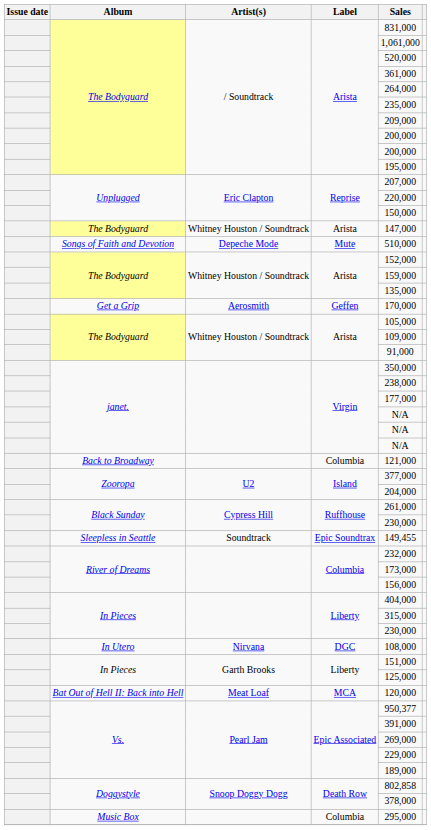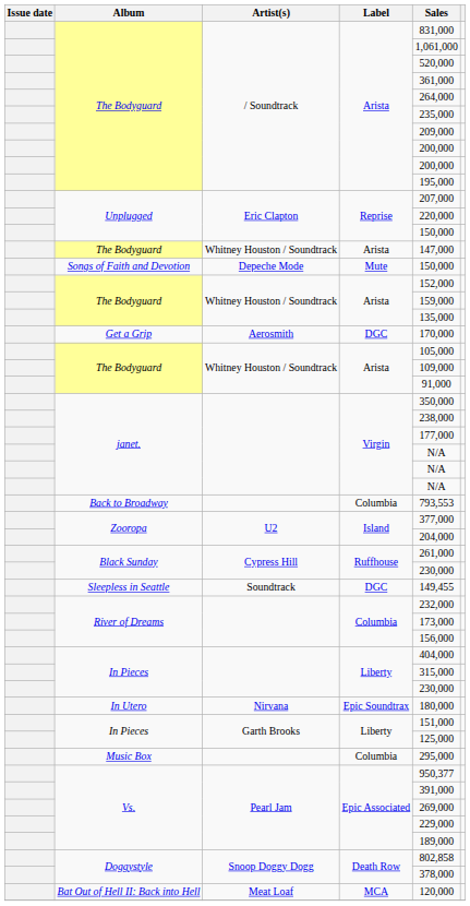 <table class="wikitable sortable plainrowheaders" style="text-align: center">
 <tr>
 <th scope=col>Issue date</th>
 <th scope=col>Album</th>
 <th scope=col>Artist(s)</th>
 <th scope=col>Label</th>
 <th scope=col>Sales</th>
 <th scope=col class="unsortable"></th>
 </tr>
 <tr>
 <th scope="row"></th>
 <td rowspan="10" bgcolor="#FFFF99" style="text-align:center;"><em><a href='#'>The Bodyguard</a></em> </td>
 <td rowspan="10" align="center"> / Soundtrack</td>
 <td rowspan="10" align="center"><a href='#'>Arista</a></td>
 <td align="center">831,000</td>
 <td align="center"></td>
 </tr>
 <tr>
 <th scope="row"></th>
 <td align="center">1,061,000</td>
 <td align="center"></td>
 </tr>
 <tr>
 <th scope="row"></th>
 <td align="center">520,000</td>
 <td align="center"></td>
 </tr>
 <tr>
 <th scope="row"></th>
 <td align="center">361,000</td>
 <td align="center"></td>
 </tr>
 <tr>
 <th scope="row"></th>
 <td align="center">264,000</td>
 <td align="center"></td>
 </tr>
 <tr>
 <th scope="row"></th>
 <td align="center">235,000</td>
 <td align="center"></td>
 </tr>
 <tr>
 <th scope="row"></th>
 <td align="center">209,000</td>
 <td align="center"></td>
 </tr>
 <tr>
 <th scope="row"></th>
 <td align="center">200,000</td>
 <td align="center"></td>
 </tr>
 <tr>
 <th scope="row"></th>
 <td align="center">200,000</td>
 <td align="center"></td>
 </tr>
 <tr>
 <th scope="row"></th>
 <td align="center">195,000</td>
 <td align="center"></td>
 </tr>
 <tr>
 <th scope="row"></th>
 <td rowspan="3" style="text-align:center;"><em><a href='#'>Unplugged</a></em></td>
 <td rowspan="3" align="center"><a href='#'>Eric Clapton</a></td>
 <td rowspan="3" align="center"><a href='#'>Reprise</a></td>
 <td align="center">207,000</td>
 <td align="center"></td>
 </tr>
 <tr>
 <th scope="row"></th>
 <td align="center">220,000</td>
 <td align="center"></td>
 </tr>
 <tr>
 <th scope="row"></th>
 <td align="center">150,000</td>
 <td align="center"></td>
 </tr>
 <tr>
 <th scope="row"></th>
 <td bgcolor="#FFFF99" style="text-align:center;"><em>The Bodyguard</em> </td>
 <td align="center">Whitney Houston / Soundtrack</td>
 <td align="center">Arista</td>
 <td align="center">147,000</td>
 <td align="center"></td>
 </tr>
 <tr>
 <th scope="row"></th>
 <td style="text-align:center;"><em><a href='#'>Songs of Faith and Devotion</a></em></td>
 <td align="center"><a href='#'>Depeche Mode</a></td>
 <td align="center"><a href='#'>Mute</a></td>
-<td align="center">510,000</td>
+<td align="center">150,000</td>
 <td align="center"></td>
 </tr>
 <tr>
 <th scope="row"></th>
 <td rowspan="3" bgcolor="#FFFF99" style="text-align:center;"><em>The Bodyguard</em> </td>
 <td rowspan="3" align="center">Whitney Houston / Soundtrack</td>
 <td rowspan="3" align="center">Arista</td>
 <td align="center">152,000</td>
 <td align="center"></td>
 </tr>
 <tr>
 <th scope="row"></th>
 <td align="center">159,000</td>
 <td align="center"></td>
 </tr>
 <tr>
 <th scope="row"></th>
 <td align="center">135,000</td>
 <td align="center"></td>
 </tr>
 <tr>
 <th scope="row"></th>
 <td style="text-align:center;"><em><a href='#'>Get a Grip</a></em></td>
 <td align="center"><a href='#'>Aerosmith</a></td>
-<td align="center"><a href='#'>Geffen</a></td>
+<td align="center"><a href='#'>DGC</a></td>
 <td align="center">170,000</td>
 <td align="center"></td>
 </tr>
 <tr>
 <th scope="row"></th>
 <td rowspan="3" bgcolor="#FFFF99" style="text-align:center;"><em>The Bodyguard</em> </td>
 <td rowspan="3" align="center">Whitney Houston / Soundtrack</td>
 <td rowspan="3" align="center">Arista</td>
 <td align="center">105,000</td>
 <td align="center"></td>
 </tr>
 <tr>
 <th scope="row"></th>
 <td align="center">109,000</td>
 <td align="center"></td>
 </tr>
 <tr>
 <th scope="row"></th>
 <td align="center">91,000</td>
 <td align="center"></td>
 </tr>
 <tr>
 <th scope="row"></th>
 <td align="center" rowspan=6><em><a href='#'>janet.</a></em></td>
 <td align="center" rowspan=6></td>
 <td align="center" rowspan=6><a href='#'>Virgin</a></td>
 <td align="center">350,000</td>
 <td align="center"></td>
 </tr>
 <tr>
 <th scope="row"></th>
 <td align="center">238,000</td>
 <td align="center"></td>
 </tr>
 <tr>
 <th scope="row"></th>
 <td align="center">177,000</td>
 <td align="center"></td>
 </tr>
 <tr>
 <th scope="row"></th>
 <td align="center">N/A</td>
 <td align="center"></td>
 </tr>
 <tr>
 <th scope="row"></th>
 <td align="center">N/A</td>
 <td align="center"></td>
 </tr>
 <tr>
 <th scope="row"></th>
 <td align="center">N/A</td>
 <td align="center"></td>
 </tr>
 <tr>
 <th scope="row"></th>
 <td align="center"><em><a href='#'>Back to Broadway</a></em></td>
 <td align="center"></td>
 <td align="center">Columbia</td>
-<td align="center">121,000</td>
+<td align="center">793,553</td>
 <td align="center"></td>
 </tr>
 <tr>
 <th scope="row"></th>
 <td align="center" rowspan=2><em><a href='#'>Zooropa</a></em></td>
 <td align="center" rowspan=2><a href='#'>U2</a></td>
 <td align="center" rowspan=2><a href='#'>Island</a></td>
 <td align="center">377,000</td>
 <td align="center"></td>
 </tr>
 <tr>
 <th scope="row"></th>
 <td align="center">204,000</td>
 <td align="center"></td>
 </tr>
 <tr>
 <th scope="row"></th>
 <td align="center" rowspan=2><em><a href='#'>Black Sunday</a></em></td>
 <td align="center" rowspan=2><a href='#'>Cypress Hill</a></td>
 <td align="center" rowspan=2><a href='#'>Ruffhouse</a></td>
 <td align="center">261,000</td>
 <td align="center"></td>
 </tr>
 <tr>
 <th scope="row"></th>
 <td align="center">230,000</td>
 <td align="center"></td>
 </tr>
 <tr>
 <th scope="row"></th>
 <td align="center"><em><a href='#'>Sleepless in Seattle</a></em></td>
 <td align="center">Soundtrack</td>
-<td align="center"><a href='#'>Epic Soundtrax</a></td>
+<td align="center"><a href='#'>DGC</a></td>
 <td align="center">149,455</td>
 <td align="center"></td>
 </tr>
 <tr>
 <th scope="row"></th>
 <td align="center" rowspan=3><em><a href='#'>River of Dreams</a></em></td>
 <td align="center" rowspan=3></td>
 <td align="center" rowspan=3><a href='#'>Columbia</a></td>
 <td align="center">232,000</td>
 <td align="center"></td>
 </tr>
 <tr>
 <th scope="row"></th>
 <td align="center">173,000</td>
 <td align="center"></td>
 </tr>
 <tr>
 <th scope="row"></th>
 <td align="center">156,000</td>
 <td align="center"></td>
 </tr>
 <tr>
 <th scope="row"></th>
 <td align="center" rowspan=3><em><a href='#'>In Pieces</a></em></td>
 <td align="center" rowspan=3></td>
 <td align="center" rowspan=3><a href='#'>Liberty</a></td>
 <td align="center">404,000</td>
 <td align="center"></td>
 </tr>
 <tr>
 <th scope="row"></th>
 <td align="center">315,000</td>
 <td align="center"></td>
 </tr>
 <tr>
 <th scope="row"></th>
 <td align="center">230,000</td>
 <td align="center"></td>
 </tr>
 <tr>
 <th scope="row"></th>
 <td align="center"><em><a href='#'>In Utero</a></em></td>
 <td align="center"><a href='#'>Nirvana</a></td>
-<td align="center"><a href='#'>DGC</a></td>
-<td align="center">108,000</td>
+<td align="center"><a href='#'>Epic Soundtrax</a></td>
+<td align="center">180,000</td>
 <td align="center"></td>
 </tr>
 <tr>
 <th scope="row"></th>
 <td align="center" rowspan=2><em>In Pieces</em></td>
 <td align="center" rowspan=2 data-sort-value="Brooks, Garth">Garth Brooks</td>
 <td align="center" rowspan=2>Liberty</td>
 <td align="center">151,000</td>
 <td align="center"></td>
 </tr>
 <tr>
 <th scope="row"></th>
 <td align="center">125,000</td>
 <td align="center"></td>
 </tr>
 <tr>
 <th scope="row"></th>
-<td align="center"><em><a href='#'>Bat Out of Hell II: Back into Hell</a></em></td>
-<td align="center"><a href='#'>Meat Loaf</a></td>
-<td align="center"><a href='#'>MCA</a></td>
-<td align="center">120,000</td>
+<td align="center"><em><a href='#'>Music Box</a></em></td>
+<td align="center"></td>
+<td align="center">Columbia</td>
+<td align="center">295,000</td>
 <td align="center"></td>
 </tr>
 <tr>
 <th scope="row"></th>
 <td align="center" rowspan=5><em><a href='#'>Vs.</a></em></td>
 <td align="center" rowspan=5><a href='#'>Pearl Jam</a></td>
 <td align="center" rowspan=5><a href='#'>Epic Associated</a></td>
 <td align="center">950,377</td>
 <td align="center"></td>
 </tr>
 <tr>
 <th scope="row"></th>
 <td align="center">391,000</td>
 <td align="center"></td>
 </tr>
 <tr>
 <th scope="row"></th>
 <td align="center">269,000</td>
 <td align="center"></td>
 </tr>
 <tr>
 <th scope="row"></th>
 <td align="center">229,000</td>
 <td align="center"></td>
 </tr>
 <tr>
 <th scope="row"></th>
 <td align="center">189,000</td>
 <td align="center"></td>
 </tr>
 <tr>
 <th scope="row"></th>
 <td align="center" rowspan=2><em><a href='#'>Doggystyle</a></em></td>
 <td align="center" rowspan=2><a href='#'>Snoop Doggy Dogg</a></td>
 <td align="center" rowspan=2><a href='#'>Death Row</a></td>
 <td align="center">802,858</td>
 <td align="center"></td>
 </tr>
 <tr>
 <th scope="row"></th>
 <td align="center">378,000</td>
 <td align="center"></td>
 </tr>
 <tr>
 <th scope="row"></th>
-<td align="center"><em><a href='#'>Music Box</a></em></td>
-<td align="center"></td>
-<td align="center">Columbia</td>
-<td align="center">295,000</td>
+<td align="center"><em><a href='#'>Bat Out of Hell II: Back into Hell</a></em></td>
+<td align="center"><a href='#'>Meat Loaf</a></td>
+<td align="center"><a href='#'>MCA</a></td>
+<td align="center">120,000</td>
 <td align="center"></td>
 </tr>
 <tr>
 </tr>
 </table>
